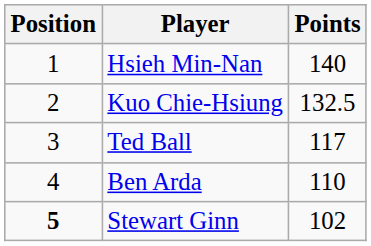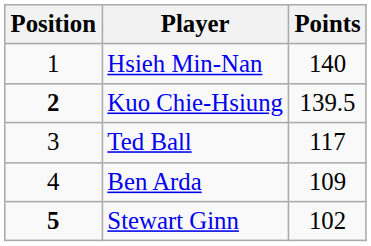 <table class=wikitable>
 <tr>
 <th>Position</th>
 <th>Player</th>
 <th>Points</th>
 </tr>
 <tr>
 <td align=center>1</td>
 <td> <a href='#'>Hsieh Min-Nan</a></td>
 <td align=center>140</td>
 </tr>
 <tr>
-<td align=center>2</td>
+<td align=center><strong>2</strong></td>
 <td> <a href='#'>Kuo Chie-Hsiung</a></td>
-<td align=center>132.5</td>
+<td align=center>139.5</td>
 </tr>
 <tr>
 <td align=center>3</td>
 <td> <a href='#'>Ted Ball</a></td>
 <td align=center>117</td>
 </tr>
 <tr>
 <td align=center>4</td>
 <td> <a href='#'>Ben Arda</a></td>
-<td align=center>110</td>
+<td align=center>109</td>
 </tr>
 <tr>
 <td align=center><strong>5</strong></td>
 <td> <a href='#'>Stewart Ginn</a></td>
 <td align=center>102</td>
 </tr>
 </table>
